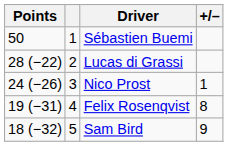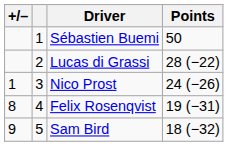 <table class="wikitable" style="font-size: 85%">
 <tr>
-<th scope="col">Points</th>
+<th scope="col">+/–</th>
 <th scope="col"></th>
 <th scope="col">Driver</th>
-<th scope="col">+/–</th>
+<th scope="col">Points</th>
 </tr>
 <tr>
-<td align="left">50</td>
+<td align="left"></td>
 <td align="center">1</td>
 <td> <a href='#'>Sébastien Buemi</a></td>
-<td align="left"></td>
+<td align="left">50</td>
 </tr>
 <tr>
-<td align="left">28 (−22)</td>
+<td align="left"></td>
 <td align="center">2</td>
 <td> <a href='#'>Lucas di Grassi</a></td>
-<td align="left"></td>
+<td align="left">28 (−22)</td>
 </tr>
 <tr>
-<td align="left">24 (−26)</td>
+<td align="left"> 1</td>
 <td align="center">3</td>
 <td> <a href='#'>Nico Prost</a></td>
-<td align="left"> 1</td>
+<td align="left">24 (−26)</td>
 </tr>
 <tr>
-<td align="left">19 (−31)</td>
+<td align="left"> 8</td>
 <td align="center">4</td>
 <td> <a href='#'>Felix Rosenqvist</a></td>
-<td align="left"> 8</td>
+<td align="left">19 (−31)</td>
 </tr>
 <tr>
-<td align="left">18 (−32)</td>
+<td align="left"> 9</td>
 <td align="center">5</td>
 <td> <a href='#'>Sam Bird</a></td>
-<td align="left"> 9</td>
+<td align="left">18 (−32)</td>
 </tr>
 </table>
